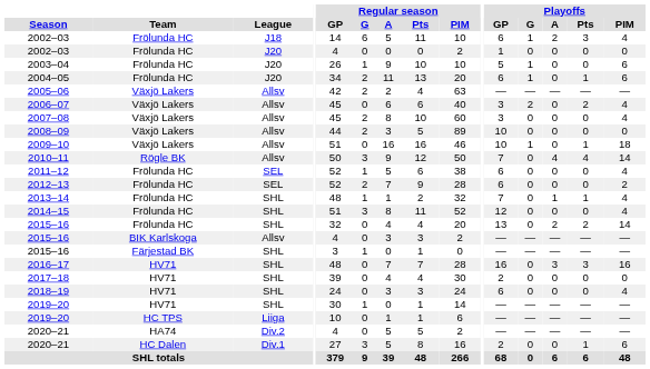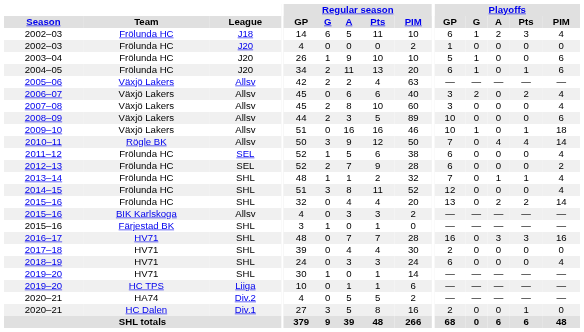 <table border="0" cellpadding="1" cellspacing="0" style="text-align:center; width:60em">
 <tr bgcolor="#e0e0e0">
 <th colspan="3" bgcolor="#ffffff"></th>
 <th rowspan="99" bgcolor="#ffffff"></th>
 <th colspan="5"><a href='#'>Regular season</a></th>
 <th rowspan="99" bgcolor="#ffffff"></th>
 <th colspan="5"><a href='#'>Playoffs</a></th>
 </tr>
 <tr bgcolor="#e0e0e0">
 <th><a href='#'>Season</a></th>
 <th>Team</th>
 <th>League</th>
 <th>GP</th>
 <th><a href='#'>G</a></th>
 <th><a href='#'>A</a></th>
 <th><a href='#'>Pts</a></th>
 <th><a href='#'>PIM</a></th>
 <th>GP</th>
 <th>G</th>
 <th>A</th>
 <th>Pts</th>
 <th>PIM</th>
 </tr>
 <tr>
 <td>2002–03</td>
 <td><a href='#'>Frölunda HC</a></td>
 <td><a href='#'>J18</a></td>
 <td>14</td>
 <td>6</td>
 <td>5</td>
 <td>11</td>
 <td>10</td>
 <td>6</td>
 <td>1</td>
 <td>2</td>
 <td>3</td>
 <td>4</td>
 </tr>
 <tr bgcolor="#f0f0f0">
 <td>2002–03</td>
 <td>Frölunda HC</td>
 <td><a href='#'>J20</a></td>
 <td>4</td>
 <td>0</td>
 <td>0</td>
 <td>0</td>
 <td>2</td>
 <td>1</td>
 <td>0</td>
 <td>0</td>
 <td>0</td>
 <td>0</td>
 </tr>
 <tr>
 <td>2003–04</td>
 <td>Frölunda HC</td>
 <td>J20</td>
 <td>26</td>
 <td>1</td>
 <td>9</td>
 <td>10</td>
 <td>10</td>
 <td>5</td>
 <td>1</td>
 <td>0</td>
 <td>0</td>
 <td>6</td>
 </tr>
 <tr bgcolor="#f0f0f0">
 <td>2004–05</td>
 <td>Frölunda HC</td>
 <td>J20</td>
 <td>34</td>
 <td>2</td>
 <td>11</td>
 <td>13</td>
 <td>20</td>
 <td>6</td>
 <td>1</td>
 <td>0</td>
 <td>1</td>
 <td>6</td>
 </tr>
 <tr>
 <td><a href='#'>2005–06</a></td>
 <td><a href='#'>Växjö Lakers</a></td>
 <td><a href='#'>Allsv</a></td>
 <td>42</td>
 <td>2</td>
 <td>2</td>
 <td>4</td>
 <td>63</td>
 <td>—</td>
 <td>—</td>
 <td>—</td>
 <td>—</td>
 <td>—</td>
 </tr>
 <tr bgcolor="#f0f0f0">
 <td><a href='#'>2006–07</a></td>
 <td>Växjö Lakers</td>
 <td>Allsv</td>
 <td>45</td>
 <td>0</td>
 <td>6</td>
 <td>6</td>
 <td>40</td>
 <td>3</td>
 <td>2</td>
 <td>0</td>
 <td>2</td>
 <td>4</td>
 </tr>
 <tr>
 <td><a href='#'>2007–08</a></td>
 <td>Växjö Lakers</td>
 <td>Allsv</td>
 <td>45</td>
 <td>2</td>
 <td>8</td>
 <td>10</td>
 <td>60</td>
 <td>3</td>
 <td>0</td>
 <td>0</td>
 <td>0</td>
 <td>4</td>
 </tr>
 <tr bgcolor="#f0f0f0">
 <td><a href='#'>2008–09</a></td>
 <td>Växjö Lakers</td>
 <td>Allsv</td>
 <td>44</td>
 <td>2</td>
 <td>3</td>
 <td>5</td>
 <td>89</td>
 <td>10</td>
 <td>0</td>
 <td>0</td>
 <td>0</td>
-<td>0</td>
+<td>6</td>
 </tr>
 <tr>
 <td><a href='#'>2009–10</a></td>
 <td>Växjö Lakers</td>
 <td>Allsv</td>
 <td>51</td>
 <td>0</td>
 <td>16</td>
 <td>16</td>
 <td>46</td>
 <td>10</td>
 <td>1</td>
 <td>0</td>
 <td>1</td>
 <td>18</td>
 </tr>
 <tr bgcolor="#f0f0f0">
 <td><a href='#'>2010–11</a></td>
 <td><a href='#'>Rögle BK</a></td>
 <td>Allsv</td>
 <td>50</td>
 <td>3</td>
 <td>9</td>
 <td>12</td>
 <td>50</td>
 <td>7</td>
 <td>0</td>
 <td>4</td>
 <td>4</td>
 <td>14</td>
 </tr>
 <tr>
 <td><a href='#'>2011–12</a></td>
 <td>Frölunda HC</td>
 <td><a href='#'>SEL</a></td>
 <td>52</td>
 <td>1</td>
 <td>5</td>
 <td>6</td>
 <td>38</td>
 <td>6</td>
 <td>0</td>
 <td>0</td>
 <td>0</td>
 <td>4</td>
 </tr>
 <tr bgcolor="#f0f0f0">
 <td><a href='#'>2012–13</a></td>
 <td>Frölunda HC</td>
 <td>SEL</td>
 <td>52</td>
 <td>2</td>
 <td>7</td>
 <td>9</td>
 <td>28</td>
 <td>6</td>
 <td>0</td>
 <td>0</td>
 <td>0</td>
 <td>2</td>
 </tr>
 <tr>
 <td><a href='#'>2013–14</a></td>
 <td>Frölunda HC</td>
 <td>SHL</td>
 <td>48</td>
 <td>1</td>
 <td>1</td>
 <td>2</td>
 <td>32</td>
 <td>7</td>
 <td>0</td>
 <td>1</td>
 <td>1</td>
 <td>4</td>
 </tr>
 <tr bgcolor="#f0f0f0">
 <td><a href='#'>2014–15</a></td>
 <td>Frölunda HC</td>
 <td>SHL</td>
 <td>51</td>
 <td>3</td>
 <td>8</td>
 <td>11</td>
 <td>52</td>
 <td>12</td>
 <td>0</td>
 <td>0</td>
 <td>0</td>
 <td>4</td>
 </tr>
 <tr>
 <td><a href='#'>2015–16</a></td>
 <td>Frölunda HC</td>
 <td>SHL</td>
 <td>32</td>
 <td>0</td>
 <td>4</td>
 <td>4</td>
 <td>20</td>
 <td>13</td>
 <td>0</td>
 <td>2</td>
 <td>2</td>
 <td>14</td>
 </tr>
 <tr bgcolor="#f0f0f0">
 <td><a href='#'>2015–16</a></td>
 <td><a href='#'>BIK Karlskoga</a></td>
 <td>Allsv</td>
 <td>4</td>
 <td>0</td>
 <td>3</td>
 <td>3</td>
 <td>2</td>
 <td>—</td>
 <td>—</td>
 <td>—</td>
 <td>—</td>
 <td>—</td>
 </tr>
 <tr>
 <td>2015–16</td>
 <td><a href='#'>Färjestad BK</a></td>
 <td>SHL</td>
 <td>3</td>
 <td>1</td>
 <td>0</td>
 <td>1</td>
 <td>0</td>
 <td>—</td>
 <td>—</td>
 <td>—</td>
 <td>—</td>
 <td>—</td>
 </tr>
 <tr bgcolor="#f0f0f0">
 <td><a href='#'>2016–17</a></td>
 <td><a href='#'>HV71</a></td>
 <td>SHL</td>
 <td>48</td>
 <td>0</td>
 <td>7</td>
 <td>7</td>
 <td>28</td>
 <td>16</td>
 <td>0</td>
 <td>3</td>
 <td>3</td>
 <td>16</td>
 </tr>
 <tr>
 <td><a href='#'>2017–18</a></td>
 <td>HV71</td>
 <td>SHL</td>
 <td>39</td>
 <td>0</td>
 <td>4</td>
 <td>4</td>
 <td>30</td>
 <td>2</td>
 <td>0</td>
 <td>0</td>
 <td>0</td>
 <td>0</td>
 </tr>
 <tr bgcolor="#f0f0f0">
 <td><a href='#'>2018–19</a></td>
 <td>HV71</td>
 <td>SHL</td>
 <td>24</td>
 <td>0</td>
 <td>3</td>
 <td>3</td>
 <td>24</td>
 <td>6</td>
 <td>0</td>
 <td>0</td>
 <td>0</td>
 <td>4</td>
 </tr>
 <tr>
 <td><a href='#'>2019–20</a></td>
 <td>HV71</td>
 <td>SHL</td>
 <td>30</td>
 <td>1</td>
 <td>0</td>
 <td>1</td>
 <td>14</td>
 <td>—</td>
 <td>—</td>
 <td>—</td>
 <td>—</td>
 <td>—</td>
 </tr>
 <tr bgcolor="#f0f0f0">
 <td><a href='#'>2019–20</a></td>
 <td><a href='#'>HC TPS</a></td>
 <td><a href='#'>Liiga</a></td>
 <td>10</td>
 <td>0</td>
 <td>1</td>
 <td>1</td>
 <td>6</td>
 <td>—</td>
 <td>—</td>
 <td>—</td>
 <td>—</td>
 <td>—</td>
 </tr>
 <tr>
 <td>2020–21</td>
 <td>HA74</td>
 <td><a href='#'>Div.2</a></td>
 <td>4</td>
 <td>0</td>
 <td>5</td>
 <td>5</td>
 <td>2</td>
 <td>—</td>
 <td>—</td>
 <td>—</td>
 <td>—</td>
 <td>—</td>
 </tr>
 <tr bgcolor="#f0f0f0">
 <td 2020–21 HockeyEttan season>2020–21</td>
 <td><a href='#'>HC Dalen</a></td>
 <td><a href='#'>Div.1</a></td>
 <td>27</td>
 <td>3</td>
 <td>5</td>
 <td>8</td>
 <td>16</td>
 <td>2</td>
 <td>0</td>
 <td>0</td>
 <td>1</td>
-<td>6</td>
+<td>0</td>
 </tr>
 <tr bgcolor="#e0e0e0">
 <th colspan="3">SHL totals</th>
 <th>379</th>
 <th>9</th>
 <th>39</th>
 <th>48</th>
 <th>266</th>
 <th>68</th>
 <th>0</th>
 <th>6</th>
 <th>6</th>
 <th>48</th>
 </tr>
 </table>
